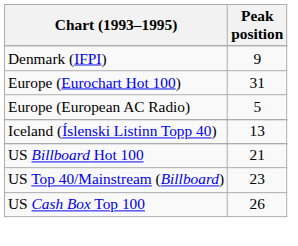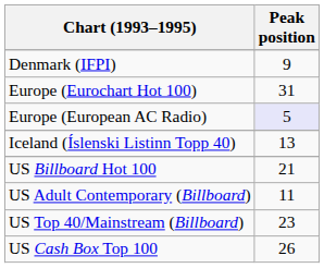 <table class="wikitable sortable">
 <tr>
 <th>Chart (1993–1995)</th>
 <th>Peak<br>position</th>
 </tr>
 <tr>
 </tr>
 <tr>
 </tr>
 <tr>
 </tr>
 <tr>
 </tr>
 <tr>
 <td>Denmark (<a href='#'>IFPI</a>)</td>
 <td align="center">9</td>
 </tr>
 <tr>
 <td>Europe (<a href='#'>Eurochart Hot 100</a>)</td>
 <td align="center">31</td>
 </tr>
 <tr>
 <td>Europe (European AC Radio)</td>
-<td align="center">5</td>
+<td align="center" style="background: lavender;">5</td>
 </tr>
 <tr>
 </tr>
 <tr>
 <td>Iceland (<a href='#'>Íslenski Listinn Topp 40</a>)</td>
 <td align="center">13</td>
 </tr>
 <tr>
 </tr>
 <tr>
 </tr>
 <tr>
 </tr>
 <tr>
 </tr>
 <tr>
 </tr>
 <tr>
 </tr>
 <tr>
 </tr>
 <tr>
 </tr>
 <tr>
 <td>US <a href='#'><em>Billboard</em> Hot 100</a></td>
 <td align="center">21</td>
 </tr>
 <tr>
+<td>US <a href='#'>Adult Contemporary</a> (<em><a href='#'>Billboard</a></em>)</td>
+<td align="center">11</td>
+</tr>
+<tr>
 <td>US <a href='#'>Top 40/Mainstream</a> (<em><a href='#'>Billboard</a></em>)</td>
 <td align="center">23</td>
 </tr>
 <tr>
 <td>US <a href='#'><em>Cash Box</em> Top 100</a></td>
 <td align="center">26</td>
 </tr>
 </table>
